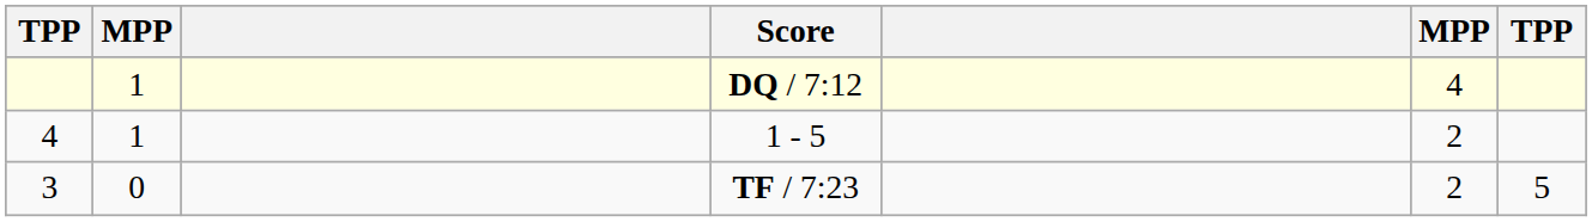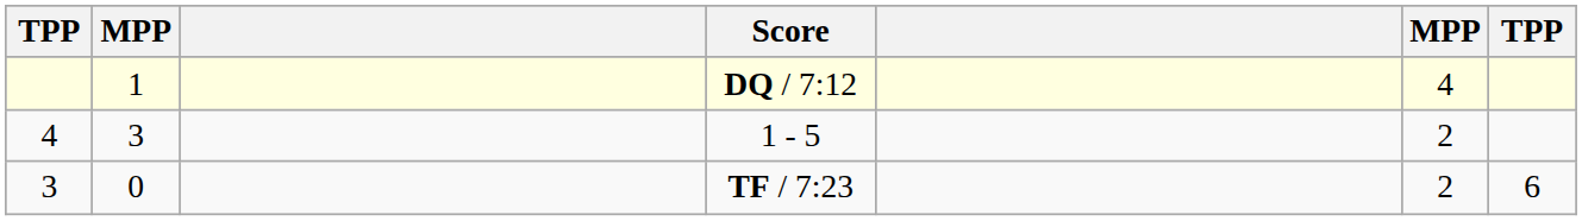 <table class="wikitable" style="text-align: center;" |>
 <tr>
 <th width="35">TPP</th>
 <th width="35">MPP</th>
 <th width="250"></th>
 <th width="75">Score</th>
 <th width="250"></th>
 <th width="35">MPP</th>
 <th width="35">TPP</th>
 </tr>
 <tr bgcolor=lightyellow>
 <td></td>
 <td>1</td>
 <td style="text-align:left;"><strong></strong></td>
 <td><strong>DQ</strong> / 7:12</td>
 <td style="text-align:left;"></td>
 <td>4</td>
 <td></td>
 </tr>
 <tr>
 <td>4</td>
-<td>1</td>
+<td>3</td>
 <td style="text-align:left;"></td>
 <td>1 - 5</td>
 <td style="text-align:left;"><strong></strong></td>
 <td>2</td>
 <td></td>
 </tr>
 <tr>
 <td>3</td>
 <td>0</td>
 <td style="text-align:left;"><strong></strong></td>
 <td><strong>TF</strong> / 7:23</td>
 <td style="text-align:left;"></td>
 <td>2</td>
-<td>5</td>
+<td>6</td>
 </tr>
 </table>
